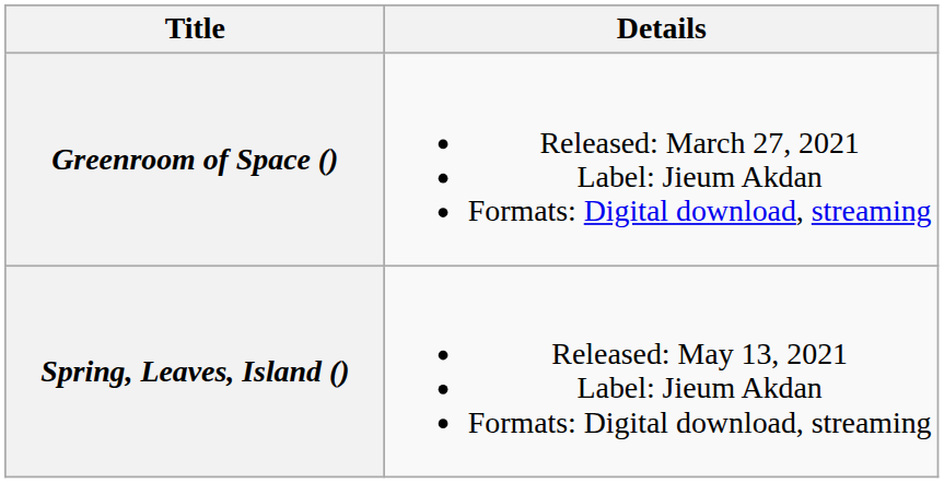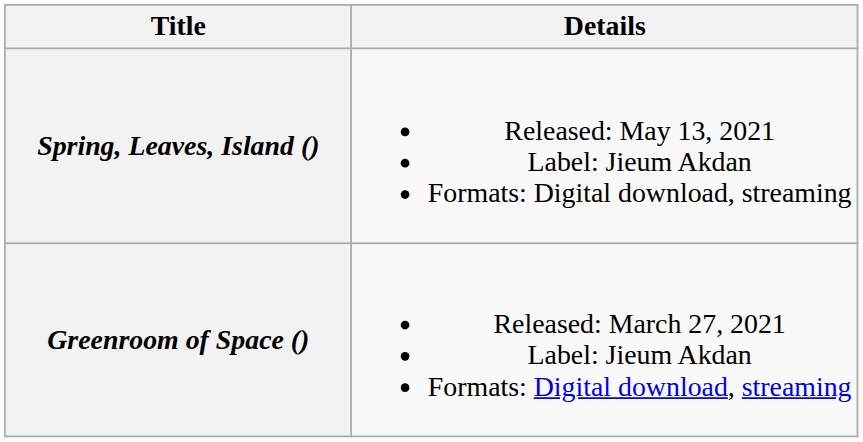 <table class="wikitable plainrowheaders" style="text-align:center;">
 <tr>
 <th scope="col" style="width:12em;">Title</th>
 <th scope="col">Details</th>
 </tr>
 <tr>
+<th scope="row"><em>Spring, Leaves, Island ()</em></th>
+<td><br><ul><li>Released: May 13, 2021</li><li>Label: Jieum Akdan</li><li>Formats: Digital download, streaming</li></ul></td>
+</tr>
+<tr>
 <th scope="row"><em>Greenroom of Space ()</em></th>
 <td><br><ul><li>Released: March 27, 2021</li><li>Label: Jieum Akdan</li><li>Formats: <a href='#'>Digital download</a>, <a href='#'>streaming</a></li></ul></td>
 </tr>
-<tr>
-<th scope="row"><em>Spring, Leaves, Island ()</em></th>
-<td><br><ul><li>Released: May 13, 2021</li><li>Label: Jieum Akdan</li><li>Formats: Digital download, streaming</li></ul></td>
-</tr>
 </table>
